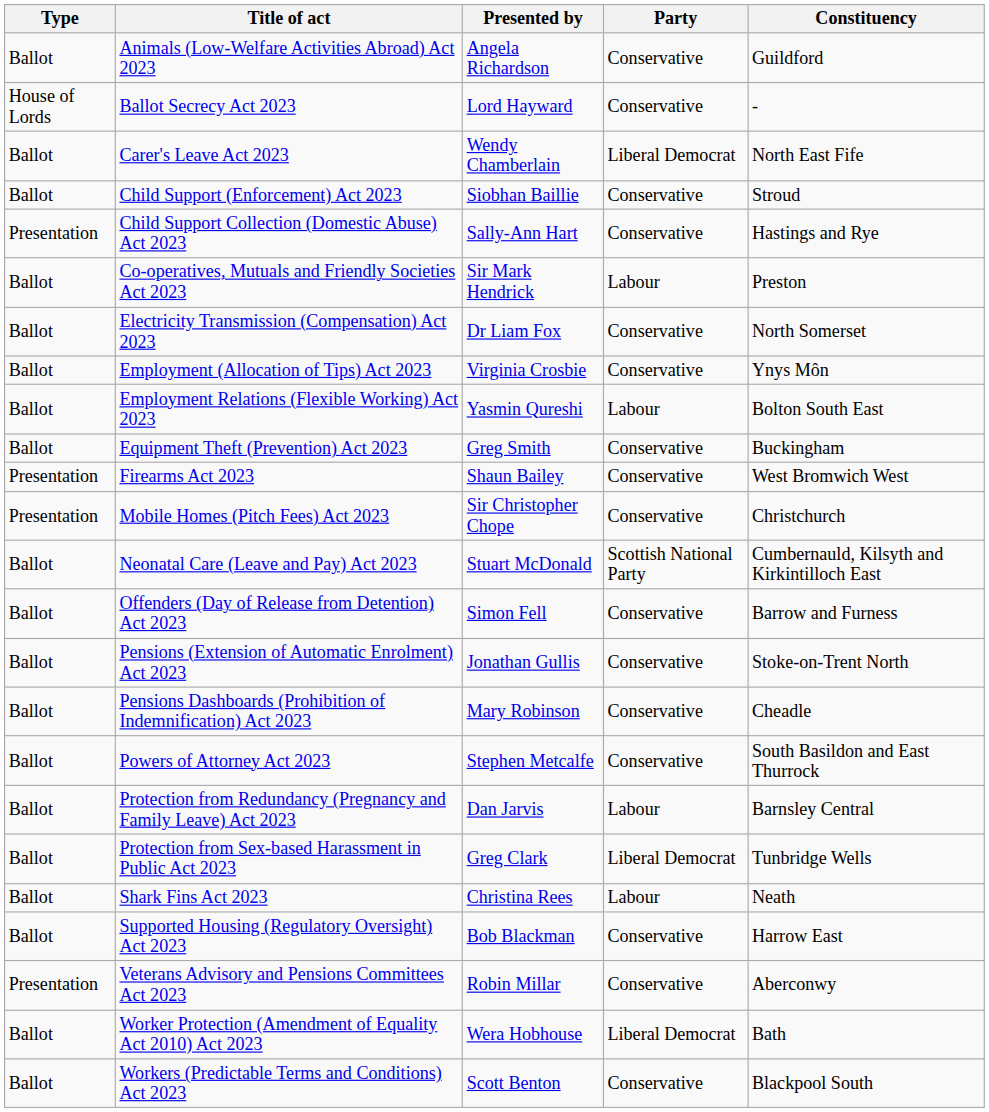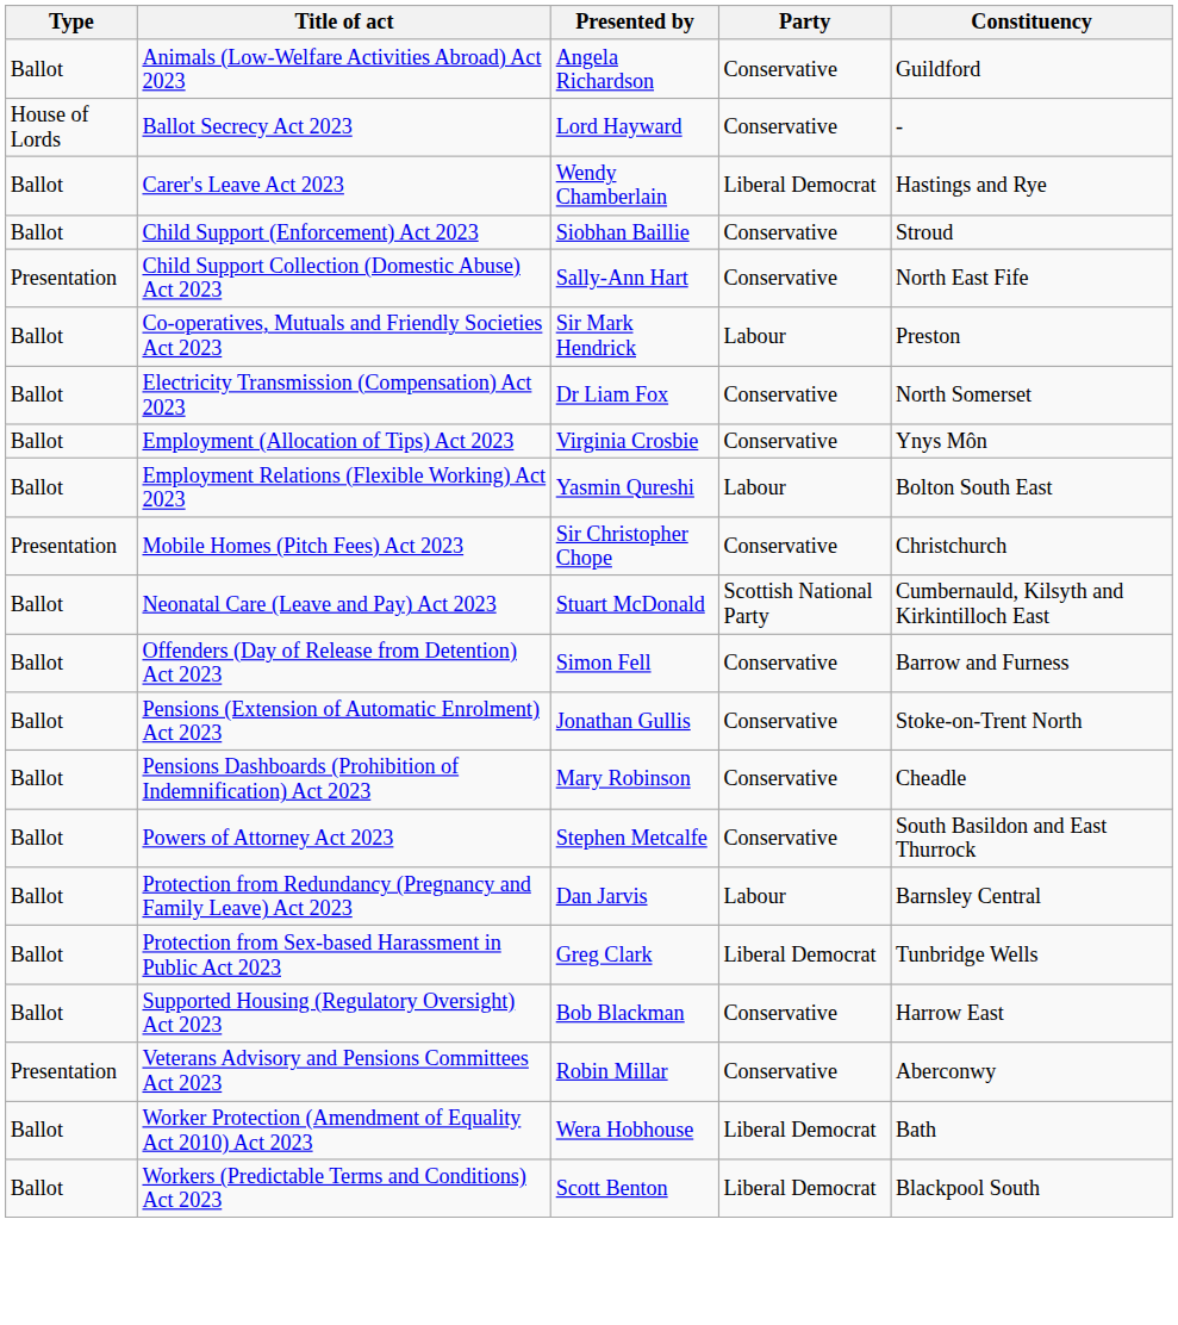 <table class="wikitable">
 <tr>
 <th>Type</th>
 <th>Title of act</th>
 <th>Presented by</th>
 <th>Party</th>
 <th>Constituency</th>
 </tr>
 <tr |->
 <td>Ballot</td>
 <td><a href='#'>Animals (Low-Welfare Activities Abroad) Act 2023</a></td>
 <td><a href='#'>Angela Richardson</a></td>
 <td>Conservative</td>
 <td>Guildford</td>
 </tr>
 <tr>
 <td>House of Lords</td>
 <td><a href='#'>Ballot Secrecy Act 2023</a></td>
 <td><a href='#'>Lord Hayward</a></td>
 <td>Conservative</td>
 <td>-</td>
 </tr>
 <tr>
 <td>Ballot</td>
 <td><a href='#'>Carer's Leave Act 2023</a></td>
 <td><a href='#'>Wendy Chamberlain</a></td>
 <td>Liberal Democrat</td>
-<td>North East Fife</td>
+<td>Hastings and Rye</td>
 </tr>
 <tr>
 <td>Ballot</td>
 <td><a href='#'>Child Support (Enforcement) Act 2023</a></td>
 <td><a href='#'>Siobhan Baillie</a></td>
 <td>Conservative</td>
 <td>Stroud</td>
 </tr>
 <tr>
 <td>Presentation</td>
 <td><a href='#'>Child Support Collection (Domestic Abuse) Act 2023</a></td>
 <td><a href='#'>Sally-Ann Hart</a></td>
 <td>Conservative</td>
-<td>Hastings and Rye</td>
+<td>North East Fife</td>
 </tr>
 <tr>
 <td>Ballot</td>
 <td><a href='#'>Co-operatives, Mutuals and Friendly Societies Act 2023</a></td>
 <td><a href='#'>Sir Mark Hendrick</a></td>
 <td>Labour</td>
 <td>Preston</td>
 </tr>
 <tr>
 <td>Ballot</td>
 <td><a href='#'>Electricity Transmission (Compensation) Act 2023</a></td>
 <td><a href='#'>Dr Liam Fox</a></td>
 <td>Conservative</td>
 <td>North Somerset</td>
 </tr>
 <tr>
 <td>Ballot</td>
 <td><a href='#'>Employment (Allocation of Tips) Act 2023</a></td>
 <td><a href='#'>Virginia Crosbie</a></td>
 <td>Conservative</td>
 <td>Ynys Môn</td>
 </tr>
 <tr>
 <td>Ballot</td>
 <td><a href='#'>Employment Relations (Flexible Working) Act 2023</a></td>
 <td><a href='#'>Yasmin Qureshi</a></td>
 <td>Labour</td>
 <td>Bolton South East</td>
-</tr>
-<tr>
-<td>Ballot</td>
-<td><a href='#'>Equipment Theft (Prevention) Act 2023</a></td>
-<td><a href='#'>Greg Smith</a></td>
-<td>Conservative</td>
-<td>Buckingham</td>
-</tr>
-<tr>
-<td>Presentation</td>
-<td><a href='#'>Firearms Act 2023</a></td>
-<td><a href='#'>Shaun Bailey</a></td>
-<td>Conservative</td>
-<td>West Bromwich West</td>
 </tr>
 <tr>
 <td>Presentation</td>
 <td><a href='#'>Mobile Homes (Pitch Fees) Act 2023</a></td>
 <td><a href='#'>Sir Christopher Chope</a></td>
 <td>Conservative</td>
 <td>Christchurch</td>
 </tr>
 <tr>
 <td>Ballot</td>
 <td><a href='#'>Neonatal Care (Leave and Pay) Act 2023</a></td>
 <td><a href='#'>Stuart McDonald</a></td>
 <td>Scottish National Party</td>
 <td>Cumbernauld, Kilsyth and Kirkintilloch East</td>
 </tr>
 <tr>
 <td>Ballot</td>
 <td><a href='#'>Offenders (Day of Release from Detention) Act 2023</a></td>
 <td><a href='#'>Simon Fell</a></td>
 <td>Conservative</td>
 <td>Barrow and Furness</td>
 </tr>
 <tr>
 <td>Ballot</td>
 <td><a href='#'>Pensions (Extension of Automatic Enrolment) Act 2023</a></td>
 <td><a href='#'>Jonathan Gullis</a></td>
 <td>Conservative</td>
 <td>Stoke-on-Trent North</td>
 </tr>
 <tr>
 <td>Ballot</td>
 <td><a href='#'>Pensions Dashboards (Prohibition of Indemnification) Act 2023</a></td>
 <td><a href='#'>Mary Robinson</a></td>
 <td>Conservative</td>
 <td>Cheadle</td>
 </tr>
 <tr>
 <td>Ballot</td>
 <td><a href='#'>Powers of Attorney Act 2023</a></td>
 <td><a href='#'>Stephen Metcalfe</a></td>
 <td>Conservative</td>
 <td>South Basildon and East Thurrock</td>
 </tr>
 <tr>
 <td>Ballot</td>
 <td><a href='#'>Protection from Redundancy (Pregnancy and Family Leave) Act 2023</a></td>
 <td><a href='#'>Dan Jarvis</a></td>
 <td>Labour</td>
 <td>Barnsley Central</td>
 </tr>
 <tr>
 <td>Ballot</td>
 <td><a href='#'>Protection from Sex-based Harassment in Public Act 2023</a></td>
 <td><a href='#'>Greg Clark</a></td>
 <td>Liberal Democrat</td>
 <td>Tunbridge Wells</td>
 </tr>
 <tr>
 <td>Ballot</td>
-<td><a href='#'>Shark Fins Act 2023</a></td>
-<td><a href='#'>Christina Rees</a></td>
-<td>Labour</td>
-<td>Neath</td>
-</tr>
-<tr>
-<td>Ballot</td>
 <td><a href='#'>Supported Housing (Regulatory Oversight) Act 2023</a></td>
 <td><a href='#'>Bob Blackman</a></td>
 <td>Conservative</td>
 <td>Harrow East</td>
 </tr>
 <tr>
 <td>Presentation</td>
 <td><a href='#'>Veterans Advisory and Pensions Committees Act 2023</a></td>
 <td><a href='#'>Robin Millar</a></td>
 <td>Conservative</td>
 <td>Aberconwy</td>
 </tr>
 <tr>
 <td>Ballot</td>
 <td><a href='#'>Worker Protection (Amendment of Equality Act 2010) Act 2023</a></td>
 <td><a href='#'>Wera Hobhouse</a></td>
 <td>Liberal Democrat</td>
 <td>Bath</td>
 </tr>
 <tr>
 <td>Ballot</td>
 <td><a href='#'>Workers (Predictable Terms and Conditions) Act 2023</a></td>
 <td><a href='#'>Scott Benton</a></td>
-<td>Conservative</td>
+<td>Liberal Democrat</td>
 <td>Blackpool South</td>
 </tr>
 </table>
